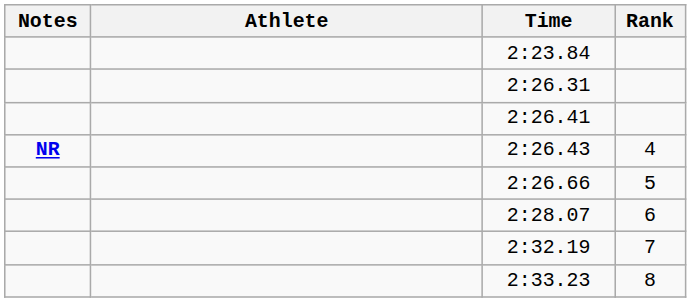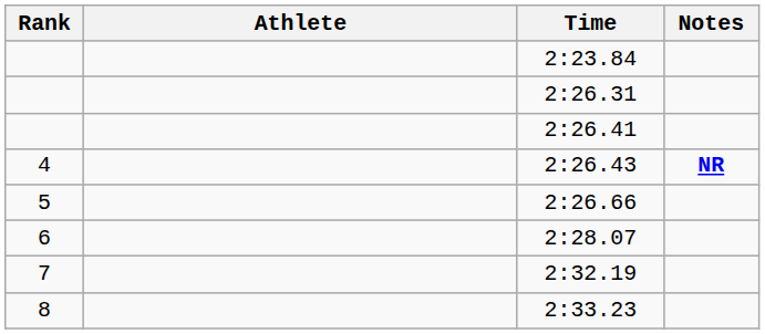 <table class="wikitable" style="text-align:center">
 <tr>
-<th width=50>Notes</th>
+<th width=40>Rank</th>
 <th width=250>Athlete</th>
 <th width=80>Time</th>
-<th width=40>Rank</th>
+<th width=50>Notes</th>
 </tr>
 <tr>
 <td></td>
 <td align=left></td>
 <td>2:23.84</td>
 <td></td>
 </tr>
 <tr>
 <td></td>
 <td align=left></td>
 <td>2:26.31</td>
 <td></td>
 </tr>
 <tr>
 <td></td>
 <td align=left></td>
 <td>2:26.41</td>
 <td></td>
 </tr>
 <tr>
-<td><strong><a href='#'>NR</a></strong></td>
+<td>4</td>
 <td align=left></td>
 <td>2:26.43</td>
-<td>4</td>
+<td><strong><a href='#'>NR</a></strong></td>
 </tr>
 <tr>
-<td></td>
+<td>5</td>
 <td align=left></td>
 <td>2:26.66</td>
-<td>5</td>
+<td></td>
 </tr>
 <tr>
-<td></td>
+<td>6</td>
 <td align=left></td>
 <td>2:28.07</td>
-<td>6</td>
+<td></td>
 </tr>
 <tr>
-<td></td>
+<td>7</td>
 <td align=left></td>
 <td>2:32.19</td>
-<td>7</td>
+<td></td>
 </tr>
 <tr>
-<td></td>
+<td>8</td>
 <td align=left></td>
 <td>2:33.23</td>
-<td>8</td>
+<td></td>
 </tr>
 </table>
